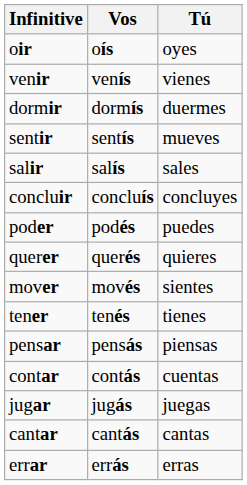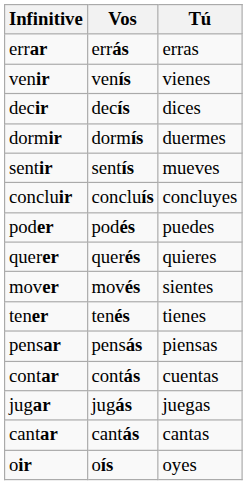 <table class="wikitable" align="center">
 <tr>
 <th bgcolor="#E0E0FF">Infinitive</th>
 <th bgcolor="#E0E0FF">Vos</th>
 <th bgcolor="#E0E0FF">Tú</th>
 </tr>
 <tr>
-<td>o<strong>ir</strong></td>
-<td>o<strong>ís</strong></td>
-<td>oyes</td>
+<td>err<strong>ar</strong></td>
+<td>err<strong>ás</strong></td>
+<td>erras</td>
 </tr>
 <tr>
 <td>ven<strong>ir</strong></td>
 <td>ven<strong>ís</strong></td>
 <td>vienes</td>
+</tr>
+<tr>
+<td>dec<strong>ir</strong></td>
+<td>dec<strong>ís</strong></td>
+<td>dices</td>
 </tr>
 <tr>
 <td>dorm<strong>ir</strong></td>
 <td>dorm<strong>ís</strong></td>
 <td>duermes</td>
 </tr>
 <tr>
 <td>sent<strong>ir</strong></td>
 <td>sent<strong>ís</strong></td>
 <td>mueves</td>
-</tr>
-<tr>
-<td>sal<strong>ir</strong></td>
-<td>sal<strong>ís</strong></td>
-<td>sales</td>
 </tr>
 <tr>
 <td>conclu<strong>ir</strong></td>
 <td>conclu<strong>ís</strong></td>
 <td>concluyes</td>
 </tr>
 <tr>
 <td>pod<strong>er</strong></td>
 <td>pod<strong>és</strong></td>
 <td>puedes</td>
 </tr>
 <tr>
 <td>quer<strong>er</strong></td>
 <td>quer<strong>és</strong></td>
 <td>quieres</td>
 </tr>
 <tr>
 <td>mov<strong>er</strong></td>
 <td>mov<strong>és</strong></td>
 <td>sientes</td>
 </tr>
 <tr>
 <td>ten<strong>er</strong></td>
 <td>ten<strong>és</strong></td>
 <td>tienes</td>
 </tr>
 <tr>
 <td>pens<strong>ar</strong></td>
 <td>pens<strong>ás</strong></td>
 <td>piensas</td>
 </tr>
 <tr>
 <td>cont<strong>ar</strong></td>
 <td>cont<strong>ás</strong></td>
 <td>cuentas</td>
 </tr>
 <tr>
 <td>jug<strong>ar</strong></td>
 <td>jug<strong>ás</strong></td>
 <td>juegas</td>
 </tr>
 <tr>
 <td>cant<strong>ar</strong></td>
 <td>cant<strong>ás</strong></td>
 <td>cantas</td>
 </tr>
 <tr>
-<td>err<strong>ar</strong></td>
-<td>err<strong>ás</strong></td>
-<td>erras</td>
+<td>o<strong>ir</strong></td>
+<td>o<strong>ís</strong></td>
+<td>oyes</td>
 </tr>
 </table>
